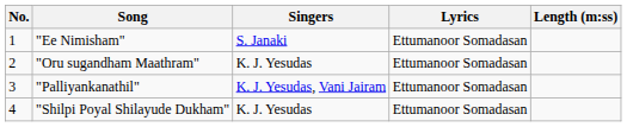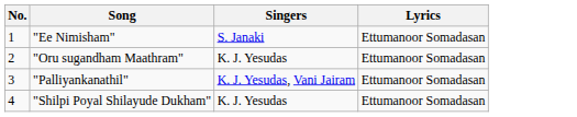 <table class="wikitable" style="font-size:95%;">
 <tr>
 <th>No.</th>
 <th>Song</th>
 <th>Singers</th>
 <th>Lyrics</th>
-<th>Length (m:ss)</th>
 </tr>
 <tr>
 <td>1</td>
 <td>"Ee Nimisham"</td>
 <td><a href='#'>S. Janaki</a></td>
 <td>Ettumanoor Somadasan</td>
-<td></td>
 </tr>
 <tr>
 <td>2</td>
 <td>"Oru sugandham Maathram"</td>
 <td>K. J. Yesudas</td>
 <td>Ettumanoor Somadasan</td>
-<td></td>
 </tr>
 <tr>
 <td>3</td>
 <td>"Palliyankanathil"</td>
 <td><a href='#'>K. J. Yesudas</a>, <a href='#'>Vani Jairam</a></td>
 <td>Ettumanoor Somadasan</td>
-<td></td>
 </tr>
 <tr>
 <td>4</td>
 <td>"Shilpi Poyal Shilayude Dukham"</td>
 <td>K. J. Yesudas</td>
 <td>Ettumanoor Somadasan</td>
-<td></td>
 </tr>
 </table>
